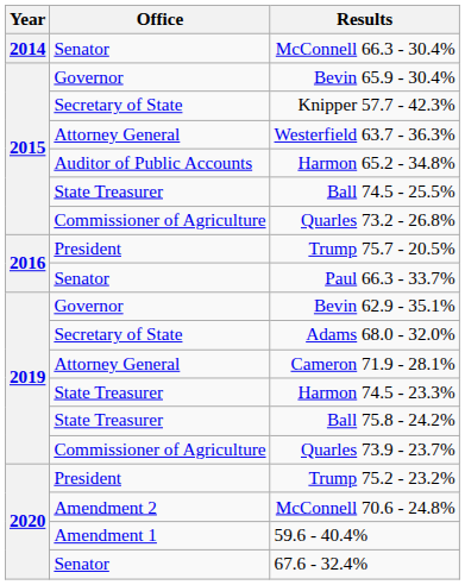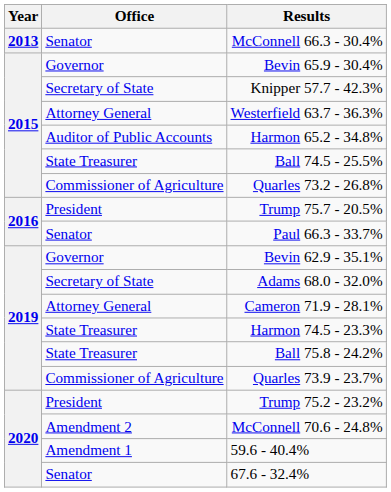 <table class=wikitable>
 <tr>
 <th>Year</th>
 <th>Office</th>
 <th>Results</th>
 </tr>
 <tr>
-<th><a href='#'>2014</a></th>
+<th><a href='#'>2013</a></th>
 <td><a href='#'>Senator</a></td>
 <td align="right" ><a href='#'>McConnell</a> 66.3 - 30.4%</td>
 </tr>
 <tr>
 <th rowspan=6><a href='#'>2015</a></th>
 <td><a href='#'>Governor</a></td>
 <td align="right" ><a href='#'>Bevin</a> 65.9 - 30.4%</td>
 </tr>
 <tr>
 <td><a href='#'>Secretary of State</a></td>
 <td align="right" >Knipper 57.7 - 42.3%</td>
 </tr>
 <tr>
 <td><a href='#'>Attorney General</a></td>
 <td align="right" ><a href='#'>Westerfield</a> 63.7 - 36.3%</td>
 </tr>
 <tr>
 <td><a href='#'>Auditor of Public Accounts</a></td>
 <td align="right" ><a href='#'>Harmon</a> 65.2 - 34.8%</td>
 </tr>
 <tr>
 <td><a href='#'>State Treasurer</a></td>
 <td align="right" ><a href='#'>Ball</a> 74.5 - 25.5%</td>
 </tr>
 <tr>
 <td><a href='#'>Commissioner of Agriculture</a></td>
 <td align="right" ><a href='#'>Quarles</a> 73.2 - 26.8%</td>
 </tr>
 <tr>
 <th rowspan=2><a href='#'>2016</a></th>
 <td><a href='#'>President</a></td>
 <td align="right" ><a href='#'>Trump</a> 75.7 - 20.5%</td>
 </tr>
 <tr>
 <td><a href='#'>Senator</a></td>
 <td align="right" ><a href='#'>Paul</a> 66.3 - 33.7%</td>
 </tr>
 <tr>
 <th rowspan=6><a href='#'>2019</a></th>
 <td><a href='#'>Governor</a></td>
 <td align="right" ><a href='#'>Bevin</a> 62.9 - 35.1%</td>
 </tr>
 <tr>
 <td><a href='#'>Secretary of State</a></td>
 <td align="right" ><a href='#'>Adams</a> 68.0 - 32.0%</td>
 </tr>
 <tr>
 <td><a href='#'>Attorney General</a></td>
 <td align="right" ><a href='#'>Cameron</a> 71.9 - 28.1%</td>
 </tr>
 <tr>
 <td><a href='#'>State Treasurer</a></td>
 <td align="right" ><a href='#'>Harmon</a> 74.5 - 23.3%</td>
 </tr>
 <tr>
 <td><a href='#'>State Treasurer</a></td>
 <td align="right" ><a href='#'>Ball</a> 75.8 - 24.2%</td>
 </tr>
 <tr>
 <td><a href='#'>Commissioner of Agriculture</a></td>
 <td align="right" ><a href='#'>Quarles</a> 73.9 - 23.7%</td>
 </tr>
 <tr>
 <th rowspan=4><a href='#'>2020</a></th>
 <td><a href='#'>President</a></td>
 <td align="right" ><a href='#'>Trump</a> 75.2 - 23.2%</td>
 </tr>
 <tr>
 <td><a href='#'>Amendment 2</a></td>
 <td align="right" ><a href='#'>McConnell</a> 70.6 - 24.8%</td>
 </tr>
 <tr>
 <td><a href='#'>Amendment 1</a></td>
 <td> 59.6 - 40.4%</td>
 </tr>
 <tr>
 <td><a href='#'>Senator</a></td>
 <td> 67.6 - 32.4%</td>
 </tr>
 </table>
